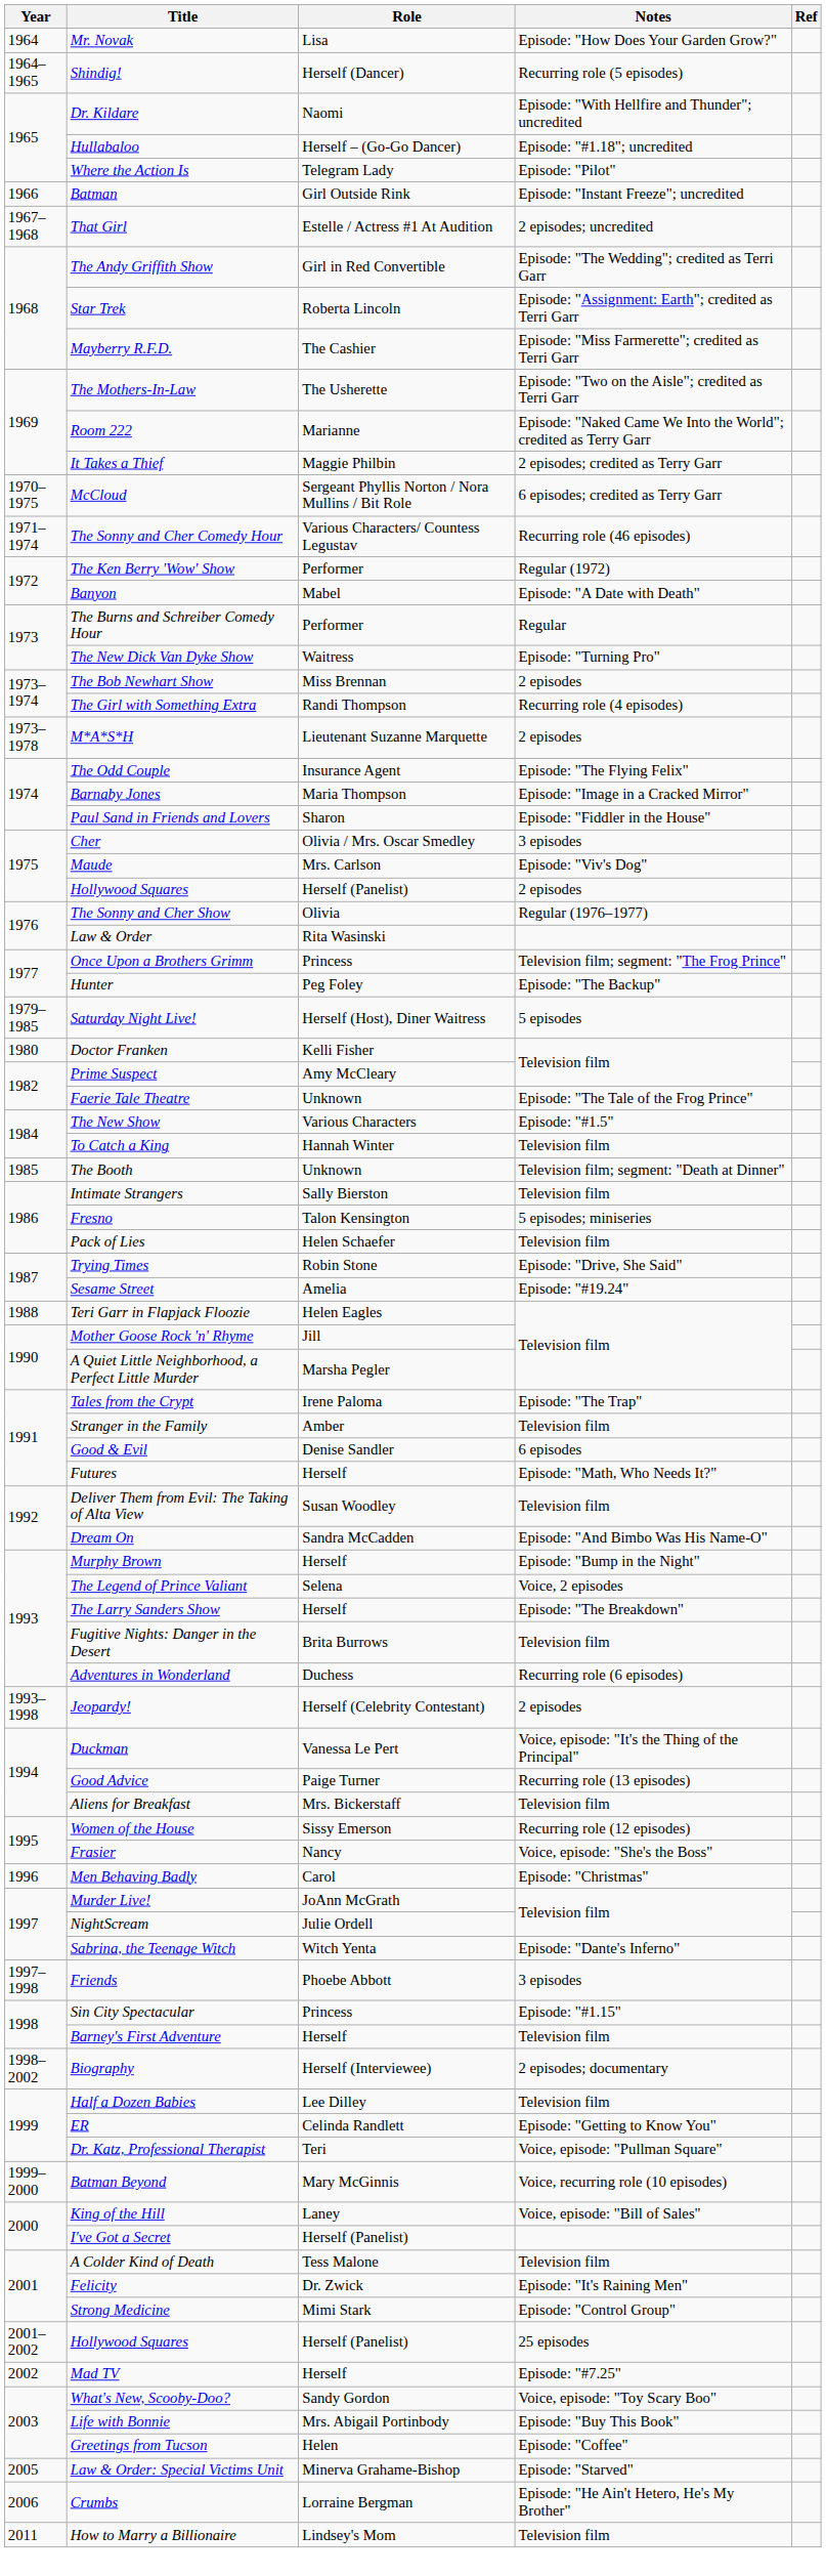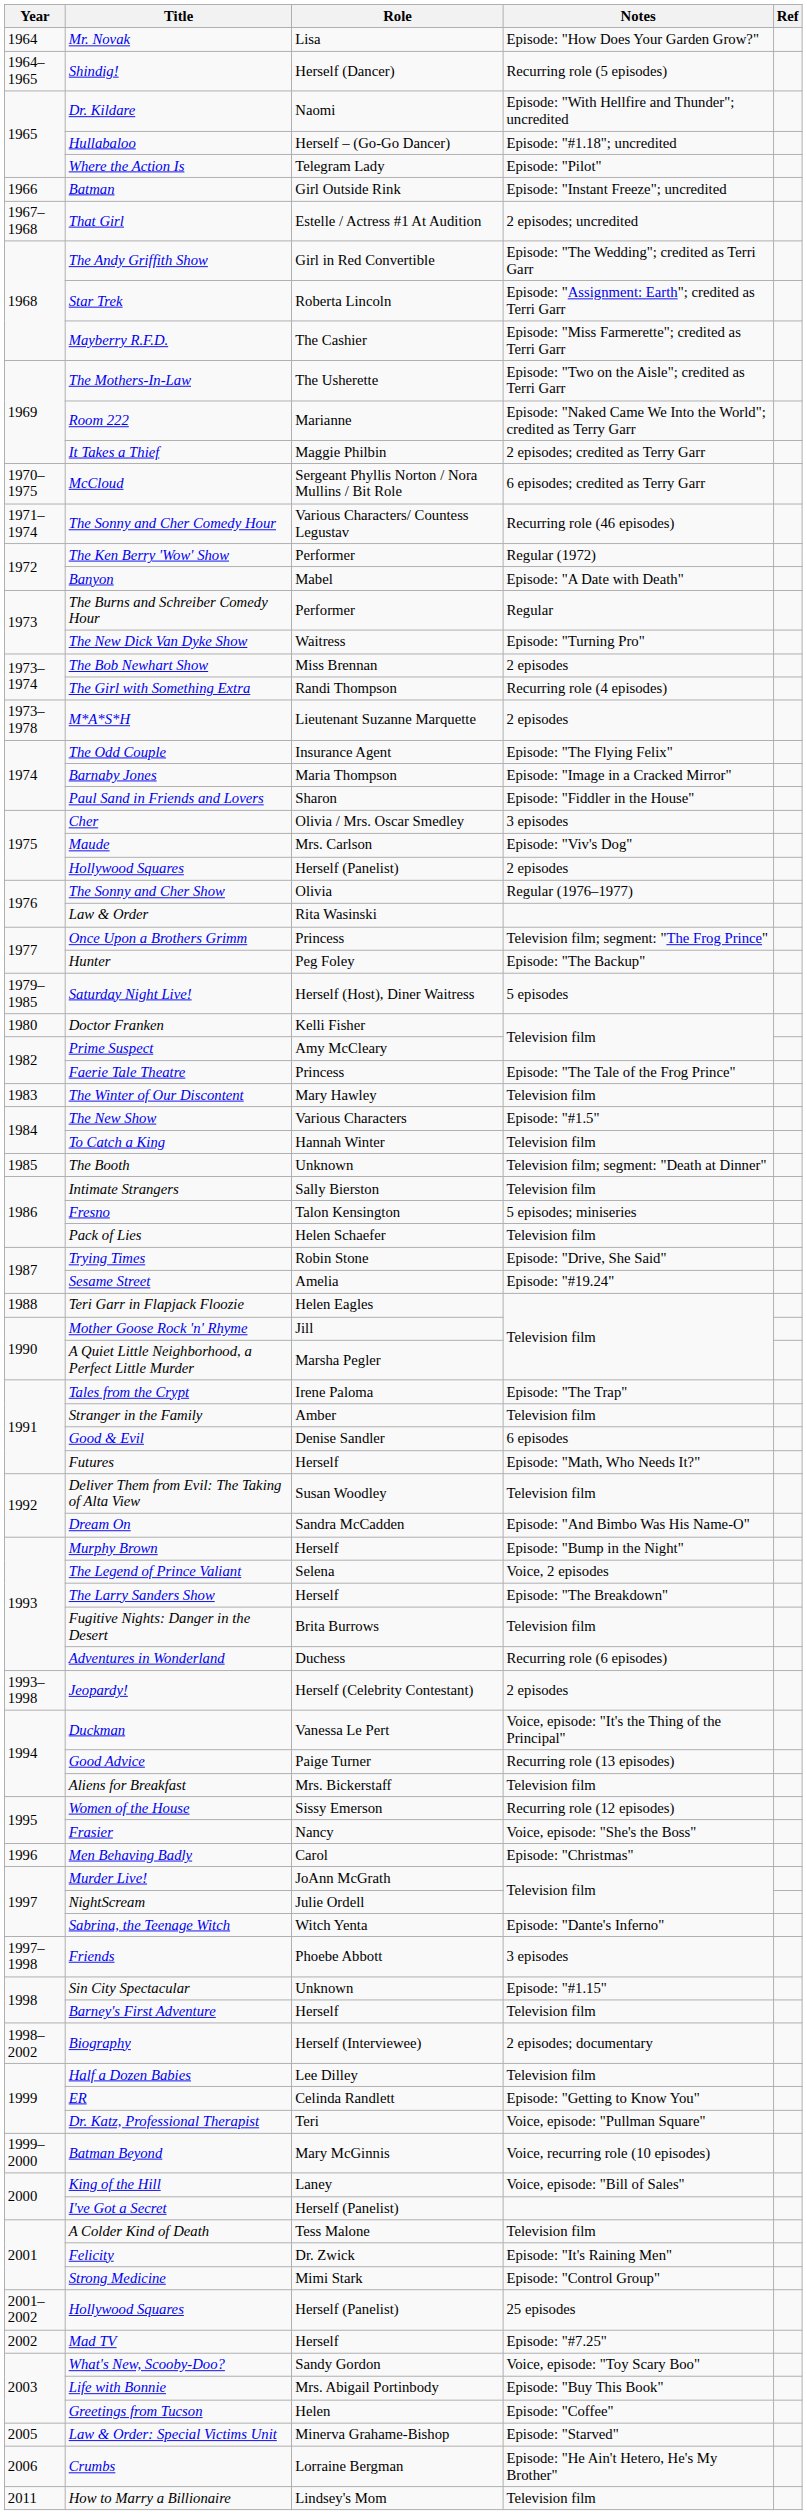 <table class="wikitable sortable">
 <tr>
 <th>Year</th>
 <th>Title</th>
 <th>Role</th>
 <th>Notes</th>
 <th>Ref</th>
 </tr>
 <tr>
 <td>1964</td>
 <td><em><a href='#'>Mr. Novak</a></em></td>
 <td>Lisa</td>
 <td>Episode: "How Does Your Garden Grow?"</td>
 <td></td>
 </tr>
 <tr>
 <td>1964–1965</td>
 <td><em><a href='#'>Shindig!</a></em></td>
 <td>Herself (Dancer)</td>
 <td>Recurring role (5 episodes)</td>
 <td></td>
 </tr>
 <tr>
 <td rowspan="3">1965</td>
 <td><em><a href='#'>Dr. Kildare</a></em></td>
 <td>Naomi</td>
 <td>Episode: "With Hellfire and Thunder"; uncredited</td>
 <td></td>
 </tr>
 <tr>
 <td><em><a href='#'>Hullabaloo</a></em></td>
 <td>Herself – (Go-Go Dancer)</td>
 <td>Episode: "#1.18"; uncredited</td>
 <td></td>
 </tr>
 <tr>
 <td><em><a href='#'>Where the Action Is</a></em></td>
 <td>Telegram Lady</td>
 <td>Episode: "Pilot"</td>
 <td></td>
 </tr>
 <tr>
 <td>1966</td>
 <td><em><a href='#'>Batman</a></em></td>
 <td>Girl Outside Rink</td>
 <td>Episode: "Instant Freeze"; uncredited</td>
 <td></td>
 </tr>
 <tr>
 <td>1967–1968</td>
 <td><em><a href='#'>That Girl</a></em></td>
 <td>Estelle / Actress #1 At Audition</td>
 <td>2 episodes; uncredited</td>
 <td></td>
 </tr>
 <tr>
 <td rowspan="3">1968</td>
 <td><em><a href='#'>The Andy Griffith Show</a></em></td>
 <td>Girl in Red Convertible</td>
 <td>Episode: "The Wedding"; credited as Terri Garr</td>
 <td></td>
 </tr>
 <tr>
 <td><em><a href='#'>Star Trek</a></em></td>
 <td>Roberta Lincoln</td>
 <td>Episode: "<a href='#'>Assignment: Earth</a>"; credited as Terri Garr</td>
 <td></td>
 </tr>
 <tr>
 <td><em><a href='#'>Mayberry R.F.D.</a></em></td>
 <td>The Cashier</td>
 <td>Episode: "Miss Farmerette"; credited as Terri Garr</td>
 <td></td>
 </tr>
 <tr>
 <td rowspan="3">1969</td>
 <td><em><a href='#'>The Mothers-In-Law</a></em></td>
 <td>The Usherette</td>
 <td>Episode: "Two on the Aisle"; credited as Terri Garr</td>
 <td></td>
 </tr>
 <tr>
 <td><em><a href='#'>Room 222</a></em></td>
 <td>Marianne</td>
 <td>Episode: "Naked Came We Into the World"; credited as Terry Garr</td>
 <td></td>
 </tr>
 <tr>
 <td><em><a href='#'>It Takes a Thief</a></em></td>
 <td>Maggie Philbin</td>
 <td>2 episodes; credited as Terry Garr</td>
 <td></td>
 </tr>
 <tr>
 <td>1970–1975</td>
 <td><em><a href='#'>McCloud</a></em></td>
 <td>Sergeant Phyllis Norton / Nora Mullins / Bit Role</td>
 <td>6 episodes; credited as Terry Garr</td>
 <td></td>
 </tr>
 <tr>
 <td>1971–1974</td>
 <td><em><a href='#'>The Sonny and Cher Comedy Hour</a></em></td>
 <td>Various Characters/ Countess Legustav</td>
 <td>Recurring role (46 episodes)</td>
 <td></td>
 </tr>
 <tr>
 <td rowspan="2">1972</td>
 <td><em><a href='#'>The Ken Berry 'Wow' Show</a></em></td>
 <td>Performer</td>
 <td>Regular (1972)</td>
 <td></td>
 </tr>
 <tr>
 <td><em><a href='#'>Banyon</a></em></td>
 <td>Mabel</td>
 <td>Episode: "A Date with Death"</td>
 <td></td>
 </tr>
 <tr>
 <td rowspan="2">1973</td>
 <td><em>The Burns and Schreiber Comedy Hour</em></td>
 <td>Performer</td>
 <td>Regular</td>
 <td></td>
 </tr>
 <tr>
 <td><em><a href='#'>The New Dick Van Dyke Show</a></em></td>
 <td>Waitress</td>
 <td>Episode: "Turning Pro"</td>
 <td></td>
 </tr>
 <tr>
 <td rowspan="2">1973–1974</td>
 <td><em><a href='#'>The Bob Newhart Show</a></em></td>
 <td>Miss Brennan</td>
 <td>2 episodes</td>
 <td></td>
 </tr>
 <tr>
 <td><em><a href='#'>The Girl with Something Extra</a></em></td>
 <td>Randi Thompson</td>
 <td>Recurring role (4 episodes)</td>
 <td></td>
 </tr>
 <tr>
 <td>1973–1978</td>
 <td><em><a href='#'>M*A*S*H</a></em></td>
 <td>Lieutenant Suzanne Marquette</td>
 <td>2 episodes</td>
 <td></td>
 </tr>
 <tr>
 <td rowspan="3">1974</td>
 <td><em><a href='#'>The Odd Couple</a></em></td>
 <td>Insurance Agent</td>
 <td>Episode: "The Flying Felix"</td>
 <td></td>
 </tr>
 <tr>
 <td><em><a href='#'>Barnaby Jones</a></em></td>
 <td>Maria Thompson</td>
 <td>Episode: "Image in a Cracked Mirror"</td>
 <td></td>
 </tr>
 <tr>
 <td><em><a href='#'>Paul Sand in Friends and Lovers</a></em></td>
 <td>Sharon</td>
 <td>Episode: "Fiddler in the House"</td>
 <td></td>
 </tr>
 <tr>
 <td rowspan="3">1975</td>
 <td><em><a href='#'>Cher</a></em></td>
 <td>Olivia / Mrs. Oscar Smedley</td>
 <td>3 episodes</td>
 <td></td>
 </tr>
 <tr>
 <td><em><a href='#'>Maude</a></em></td>
 <td>Mrs. Carlson</td>
 <td>Episode: "Viv's Dog"</td>
 <td></td>
 </tr>
 <tr>
 <td><em><a href='#'>Hollywood Squares</a></em></td>
 <td>Herself (Panelist)</td>
 <td>2 episodes</td>
 <td></td>
 </tr>
 <tr>
 <td rowspan="2">1976</td>
 <td><em><a href='#'>The Sonny and Cher Show</a></em></td>
 <td>Olivia</td>
 <td>Regular (1976–1977)</td>
 <td></td>
 </tr>
 <tr>
 <td><em>Law & Order</em></td>
 <td>Rita Wasinski</td>
 <td></td>
 <td></td>
 </tr>
 <tr>
 <td rowspan="2">1977</td>
 <td><em><a href='#'>Once Upon a Brothers Grimm</a></em></td>
 <td>Princess</td>
 <td>Television film; segment: "<a href='#'>The Frog Prince</a>"</td>
 <td></td>
 </tr>
 <tr>
 <td><em>Hunter</em></td>
 <td>Peg Foley</td>
 <td>Episode: "The Backup"</td>
 <td></td>
 </tr>
 <tr>
 <td>1979–1985</td>
 <td><em><a href='#'>Saturday Night Live!</a></em></td>
 <td>Herself (Host), Diner Waitress</td>
 <td>5 episodes</td>
 <td></td>
 </tr>
 <tr>
 <td>1980</td>
 <td><em>Doctor Franken</em></td>
 <td>Kelli Fisher</td>
 <td rowspan="2">Television film</td>
 <td></td>
 </tr>
 <tr>
 <td rowspan="2">1982</td>
 <td><em><a href='#'>Prime Suspect</a></em></td>
 <td>Amy McCleary</td>
 <td></td>
 </tr>
 <tr>
 <td><em><a href='#'>Faerie Tale Theatre</a></em></td>
-<td>Unknown</td>
+<td>Princess</td>
 <td>Episode: "The Tale of the Frog Prince"</td>
+<td></td>
+</tr>
+<tr>
+<td>1983</td>
+<td><em><a href='#'>The Winter of Our Discontent</a></em></td>
+<td>Mary Hawley</td>
+<td>Television film</td>
 <td></td>
 </tr>
 <tr>
 <td rowspan="2">1984</td>
 <td><em><a href='#'>The New Show</a></em></td>
 <td>Various Characters</td>
 <td>Episode: "#1.5"</td>
 <td></td>
 </tr>
 <tr>
 <td><em><a href='#'>To Catch a King</a></em></td>
 <td>Hannah Winter</td>
 <td>Television film</td>
 <td></td>
 </tr>
 <tr>
 <td>1985</td>
 <td><em>The Booth</em></td>
 <td>Unknown</td>
 <td>Television film; segment: "Death at Dinner"</td>
 <td></td>
 </tr>
 <tr>
 <td rowspan="3">1986</td>
 <td><em>Intimate Strangers</em></td>
 <td>Sally Bierston</td>
 <td>Television film</td>
 <td></td>
 </tr>
 <tr>
 <td><em><a href='#'>Fresno</a></em></td>
 <td>Talon Kensington</td>
 <td>5 episodes; miniseries</td>
 <td></td>
 </tr>
 <tr>
 <td><em>Pack of Lies</em></td>
 <td>Helen Schaefer</td>
 <td>Television film</td>
 <td></td>
 </tr>
 <tr>
 <td rowspan="2">1987</td>
 <td><em><a href='#'>Trying Times</a></em></td>
 <td>Robin Stone</td>
 <td>Episode: "Drive, She Said"</td>
 <td></td>
 </tr>
 <tr>
 <td><em><a href='#'>Sesame Street</a></em></td>
 <td>Amelia</td>
 <td>Episode: "#19.24"</td>
 <td></td>
 </tr>
 <tr>
 <td>1988</td>
 <td><em>Teri Garr in Flapjack Floozie</em></td>
 <td>Helen Eagles</td>
 <td rowspan="3">Television film</td>
 <td></td>
 </tr>
 <tr>
 <td rowspan="2">1990</td>
 <td><em><a href='#'>Mother Goose Rock 'n' Rhyme</a></em></td>
 <td>Jill</td>
 <td></td>
 </tr>
 <tr>
 <td><em>A Quiet Little Neighborhood, a Perfect Little Murder</em></td>
 <td>Marsha Pegler</td>
 <td></td>
 </tr>
 <tr>
 <td rowspan="4">1991</td>
 <td><em><a href='#'>Tales from the Crypt</a></em></td>
 <td>Irene Paloma</td>
 <td>Episode: "The Trap"</td>
 <td></td>
 </tr>
 <tr>
 <td><em>Stranger in the Family</em></td>
 <td>Amber</td>
 <td>Television film</td>
 <td></td>
 </tr>
 <tr>
 <td><em><a href='#'>Good & Evil</a></em></td>
 <td>Denise Sandler</td>
 <td>6 episodes</td>
 <td></td>
 </tr>
 <tr>
 <td><em>Futures</em></td>
 <td>Herself</td>
 <td>Episode: "Math, Who Needs It?"</td>
 <td></td>
 </tr>
 <tr>
 <td rowspan="2">1992</td>
 <td><em>Deliver Them from Evil: The Taking of Alta View</em></td>
 <td>Susan Woodley</td>
 <td>Television film</td>
 <td></td>
 </tr>
 <tr>
 <td><em><a href='#'>Dream On</a></em></td>
 <td>Sandra McCadden</td>
 <td>Episode: "And Bimbo Was His Name-O"</td>
 <td></td>
 </tr>
 <tr>
 <td rowspan="5">1993</td>
 <td><em><a href='#'>Murphy Brown</a></em></td>
 <td>Herself</td>
 <td>Episode: "Bump in the Night"</td>
 <td></td>
 </tr>
 <tr>
 <td><em><a href='#'>The Legend of Prince Valiant</a></em></td>
 <td>Selena</td>
 <td>Voice, 2 episodes</td>
 <td></td>
 </tr>
 <tr>
 <td><em><a href='#'>The Larry Sanders Show</a></em></td>
 <td>Herself</td>
 <td>Episode: "The Breakdown"</td>
 <td></td>
 </tr>
 <tr>
 <td><em>Fugitive Nights: Danger in the Desert</em></td>
 <td>Brita Burrows</td>
 <td>Television film</td>
 <td></td>
 </tr>
 <tr>
 <td><em><a href='#'>Adventures in Wonderland</a></em></td>
 <td>Duchess</td>
 <td>Recurring role (6 episodes)</td>
 <td></td>
 </tr>
 <tr>
 <td>1993–1998</td>
 <td><em><a href='#'>Jeopardy!</a></em></td>
 <td>Herself (Celebrity Contestant)</td>
 <td>2 episodes</td>
 <td></td>
 </tr>
 <tr>
 <td rowspan="3">1994</td>
 <td><em><a href='#'>Duckman</a></em></td>
 <td>Vanessa Le Pert</td>
 <td>Voice, episode: "It's the Thing of the Principal"</td>
 <td></td>
 </tr>
 <tr>
 <td><em><a href='#'>Good Advice</a></em></td>
 <td>Paige Turner</td>
 <td>Recurring role (13 episodes)</td>
 <td></td>
 </tr>
 <tr>
 <td><em>Aliens for Breakfast</em></td>
 <td>Mrs. Bickerstaff</td>
 <td>Television film</td>
 <td></td>
 </tr>
 <tr>
 <td rowspan="2">1995</td>
 <td><em><a href='#'>Women of the House</a></em></td>
 <td>Sissy Emerson</td>
 <td>Recurring role (12 episodes)</td>
 <td></td>
 </tr>
 <tr>
 <td><em><a href='#'>Frasier</a></em></td>
 <td>Nancy</td>
 <td>Voice, episode: "She's the Boss"</td>
 <td></td>
 </tr>
 <tr>
 <td>1996</td>
 <td><em><a href='#'>Men Behaving Badly</a></em></td>
 <td>Carol</td>
 <td>Episode: "Christmas"</td>
 <td></td>
 </tr>
 <tr>
 <td rowspan="3">1997</td>
 <td><em><a href='#'>Murder Live!</a></em></td>
 <td>JoAnn McGrath</td>
 <td rowspan="2">Television film</td>
 <td></td>
 </tr>
 <tr>
 <td><em>NightScream</em></td>
 <td>Julie Ordell</td>
 <td></td>
 </tr>
 <tr>
 <td><em><a href='#'>Sabrina, the Teenage Witch</a></em></td>
 <td>Witch Yenta</td>
 <td>Episode: "Dante's Inferno"</td>
 <td></td>
 </tr>
 <tr>
 <td>1997–1998</td>
 <td><em><a href='#'>Friends</a></em></td>
 <td>Phoebe Abbott</td>
 <td>3 episodes</td>
 <td></td>
 </tr>
 <tr>
 <td rowspan="2">1998</td>
 <td><em>Sin City Spectacular</em></td>
-<td>Princess</td>
+<td>Unknown</td>
 <td>Episode: "#1.15"</td>
 <td></td>
 </tr>
 <tr>
 <td><em><a href='#'>Barney's First Adventure</a></em></td>
 <td>Herself</td>
 <td>Television film</td>
 <td></td>
 </tr>
 <tr>
 <td>1998–2002</td>
 <td><em><a href='#'>Biography</a></em></td>
 <td>Herself (Interviewee)</td>
 <td>2 episodes; documentary</td>
 <td></td>
 </tr>
 <tr>
 <td rowspan="3">1999</td>
 <td><em><a href='#'>Half a Dozen Babies</a></em></td>
 <td>Lee Dilley</td>
 <td>Television film</td>
 <td></td>
 </tr>
 <tr>
 <td><em><a href='#'>ER</a></em></td>
 <td>Celinda Randlett</td>
 <td>Episode: "Getting to Know You"</td>
 <td></td>
 </tr>
 <tr>
 <td><em><a href='#'>Dr. Katz, Professional Therapist</a></em></td>
 <td>Teri</td>
 <td>Voice, episode: "Pullman Square"</td>
 <td></td>
 </tr>
 <tr>
 <td>1999–2000</td>
 <td><em><a href='#'>Batman Beyond</a></em></td>
 <td>Mary McGinnis</td>
 <td>Voice, recurring role (10 episodes)</td>
 <td></td>
 </tr>
 <tr>
 <td rowspan="2">2000</td>
 <td><em><a href='#'>King of the Hill</a></em></td>
 <td>Laney</td>
 <td>Voice, episode: "Bill of Sales"</td>
 <td></td>
 </tr>
 <tr>
 <td><em><a href='#'>I've Got a Secret</a></em></td>
 <td>Herself (Panelist)</td>
 <td></td>
 <td></td>
 </tr>
 <tr>
 <td rowspan="3">2001</td>
 <td><em>A Colder Kind of Death</em></td>
 <td>Tess Malone</td>
 <td>Television film</td>
 <td></td>
 </tr>
 <tr>
 <td><em><a href='#'>Felicity</a></em></td>
 <td>Dr. Zwick</td>
 <td>Episode: "It's Raining Men"</td>
 <td></td>
 </tr>
 <tr>
 <td><em><a href='#'>Strong Medicine</a></em></td>
 <td>Mimi Stark</td>
 <td>Episode: "Control Group"</td>
 <td></td>
 </tr>
 <tr>
 <td>2001–2002</td>
 <td><em><a href='#'>Hollywood Squares</a></em></td>
 <td>Herself (Panelist)</td>
 <td>25 episodes</td>
 <td></td>
 </tr>
 <tr>
 <td>2002</td>
 <td><em><a href='#'>Mad TV</a></em></td>
 <td>Herself</td>
 <td>Episode: "#7.25"</td>
 <td></td>
 </tr>
 <tr>
 <td rowspan="3">2003</td>
 <td><em><a href='#'>What's New, Scooby-Doo?</a></em></td>
 <td>Sandy Gordon</td>
 <td>Voice, episode: "Toy Scary Boo"</td>
 <td></td>
 </tr>
 <tr>
 <td><em><a href='#'>Life with Bonnie</a></em></td>
 <td>Mrs. Abigail Portinbody</td>
 <td>Episode: "Buy This Book"</td>
 <td></td>
 </tr>
 <tr>
 <td><em><a href='#'>Greetings from Tucson</a></em></td>
 <td>Helen</td>
 <td>Episode: "Coffee"</td>
 <td></td>
 </tr>
 <tr>
 <td>2005</td>
 <td><em><a href='#'>Law & Order: Special Victims Unit</a></em></td>
 <td>Minerva Grahame-Bishop</td>
 <td>Episode: "Starved"</td>
 <td></td>
 </tr>
 <tr>
 <td>2006</td>
 <td><em><a href='#'>Crumbs</a></em></td>
 <td>Lorraine Bergman</td>
 <td>Episode: "He Ain't Hetero, He's My Brother"</td>
 <td></td>
 </tr>
 <tr>
 <td>2011</td>
 <td><em>How to Marry a Billionaire</em></td>
 <td>Lindsey's Mom</td>
 <td>Television film</td>
 <td></td>
 </tr>
 </table>
